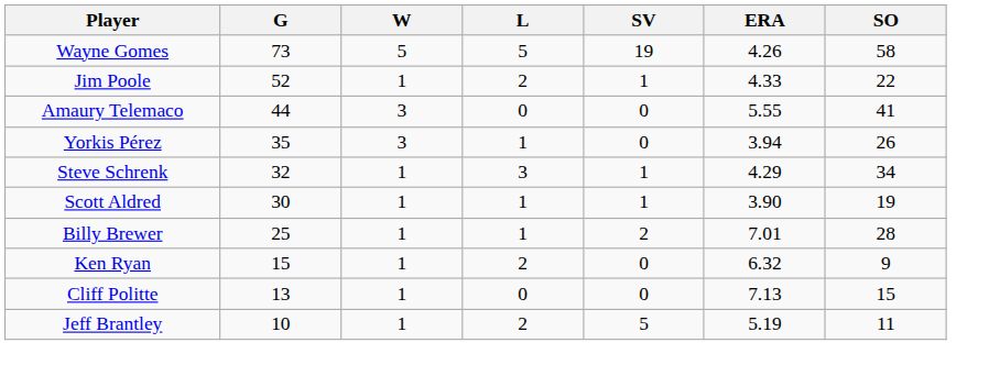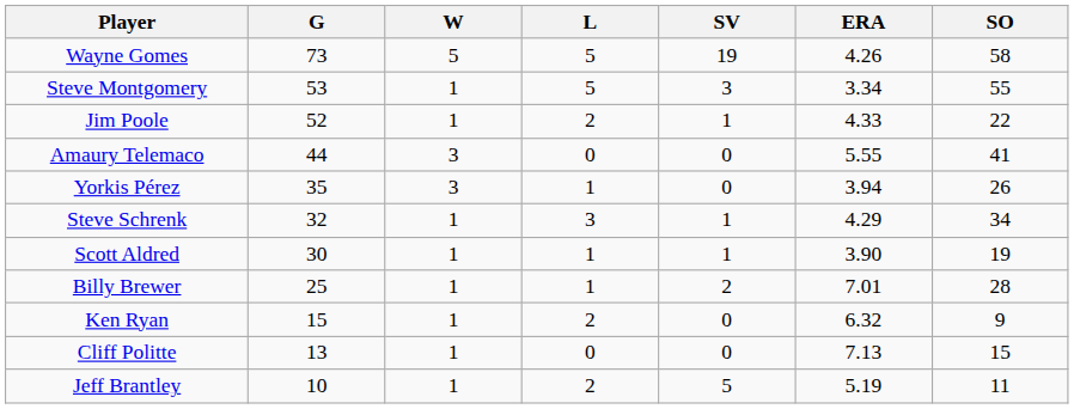 <table class="wikitable sortable">
 <tr>
 <th bgcolor="#DDDDFF" width="16%">Player</th>
 <th bgcolor="#DDDDFF" width="9%">G</th>
 <th bgcolor="#DDDDFF" width="9%">W</th>
 <th bgcolor="#DDDDFF" width="9%">L</th>
 <th bgcolor="#DDDDFF" width="9%">SV</th>
 <th bgcolor="#DDDDFF" width="9%">ERA</th>
 <th bgcolor="#DDDDFF" width="9%">SO</th>
 </tr>
 <tr align=center>
 <td><a href='#'>Wayne Gomes</a></td>
 <td>73</td>
 <td>5</td>
 <td>5</td>
 <td>19</td>
 <td>4.26</td>
 <td>58</td>
+</tr>
+<tr align=center>
+<td><a href='#'>Steve Montgomery</a></td>
+<td>53</td>
+<td>1</td>
+<td>5</td>
+<td>3</td>
+<td>3.34</td>
+<td>55</td>
 </tr>
 <tr align=center>
 <td><a href='#'>Jim Poole</a></td>
 <td>52</td>
 <td>1</td>
 <td>2</td>
 <td>1</td>
 <td>4.33</td>
 <td>22</td>
 </tr>
 <tr align=center>
 <td><a href='#'>Amaury Telemaco</a></td>
 <td>44</td>
 <td>3</td>
 <td>0</td>
 <td>0</td>
 <td>5.55</td>
 <td>41</td>
 </tr>
 <tr align=center>
 <td><a href='#'>Yorkis Pérez</a></td>
 <td>35</td>
 <td>3</td>
 <td>1</td>
 <td>0</td>
 <td>3.94</td>
 <td>26</td>
 </tr>
 <tr align=center>
 <td><a href='#'>Steve Schrenk</a></td>
 <td>32</td>
 <td>1</td>
 <td>3</td>
 <td>1</td>
 <td>4.29</td>
 <td>34</td>
 </tr>
 <tr align=center>
 <td><a href='#'>Scott Aldred</a></td>
 <td>30</td>
 <td>1</td>
 <td>1</td>
 <td>1</td>
 <td>3.90</td>
 <td>19</td>
 </tr>
 <tr align=center>
 <td><a href='#'>Billy Brewer</a></td>
 <td>25</td>
 <td>1</td>
 <td>1</td>
 <td>2</td>
 <td>7.01</td>
 <td>28</td>
 </tr>
 <tr align=center>
 <td><a href='#'>Ken Ryan</a></td>
 <td>15</td>
 <td>1</td>
 <td>2</td>
 <td>0</td>
 <td>6.32</td>
 <td>9</td>
 </tr>
 <tr align=center>
 <td><a href='#'>Cliff Politte</a></td>
 <td>13</td>
 <td>1</td>
 <td>0</td>
 <td>0</td>
 <td>7.13</td>
 <td>15</td>
 </tr>
 <tr align=center>
 <td><a href='#'>Jeff Brantley</a></td>
 <td>10</td>
 <td>1</td>
 <td>2</td>
 <td>5</td>
 <td>5.19</td>
 <td>11</td>
 </tr>
 </table>
